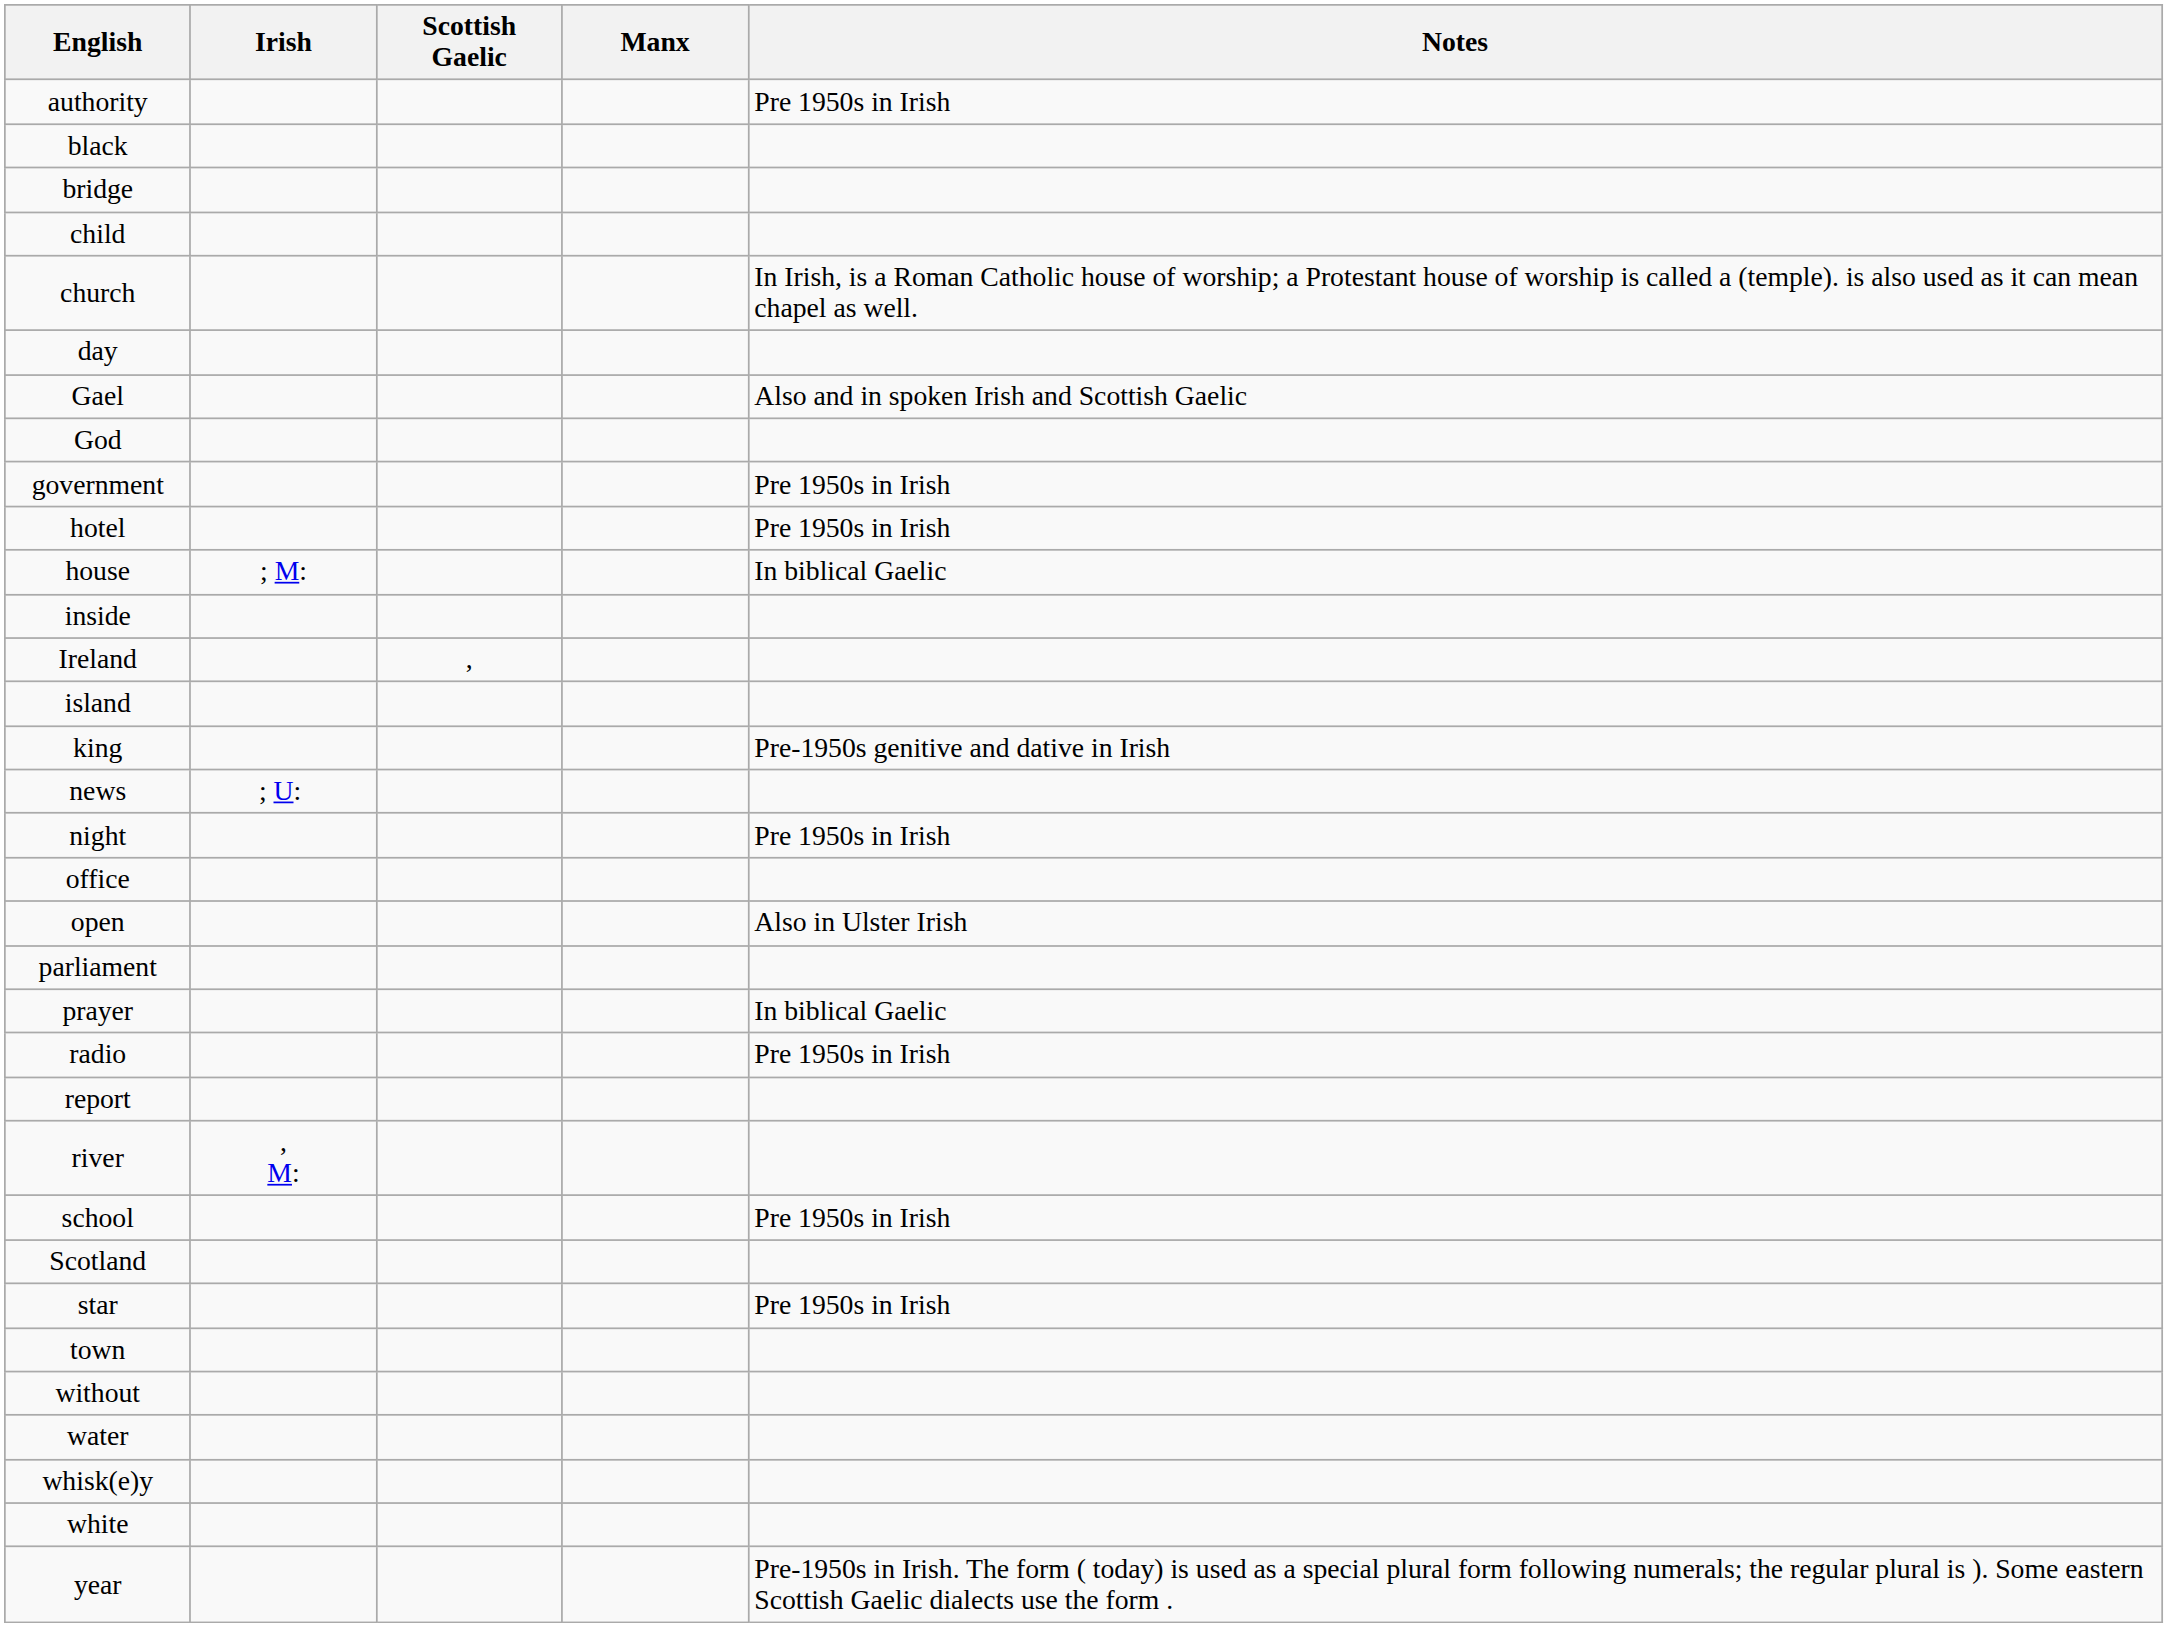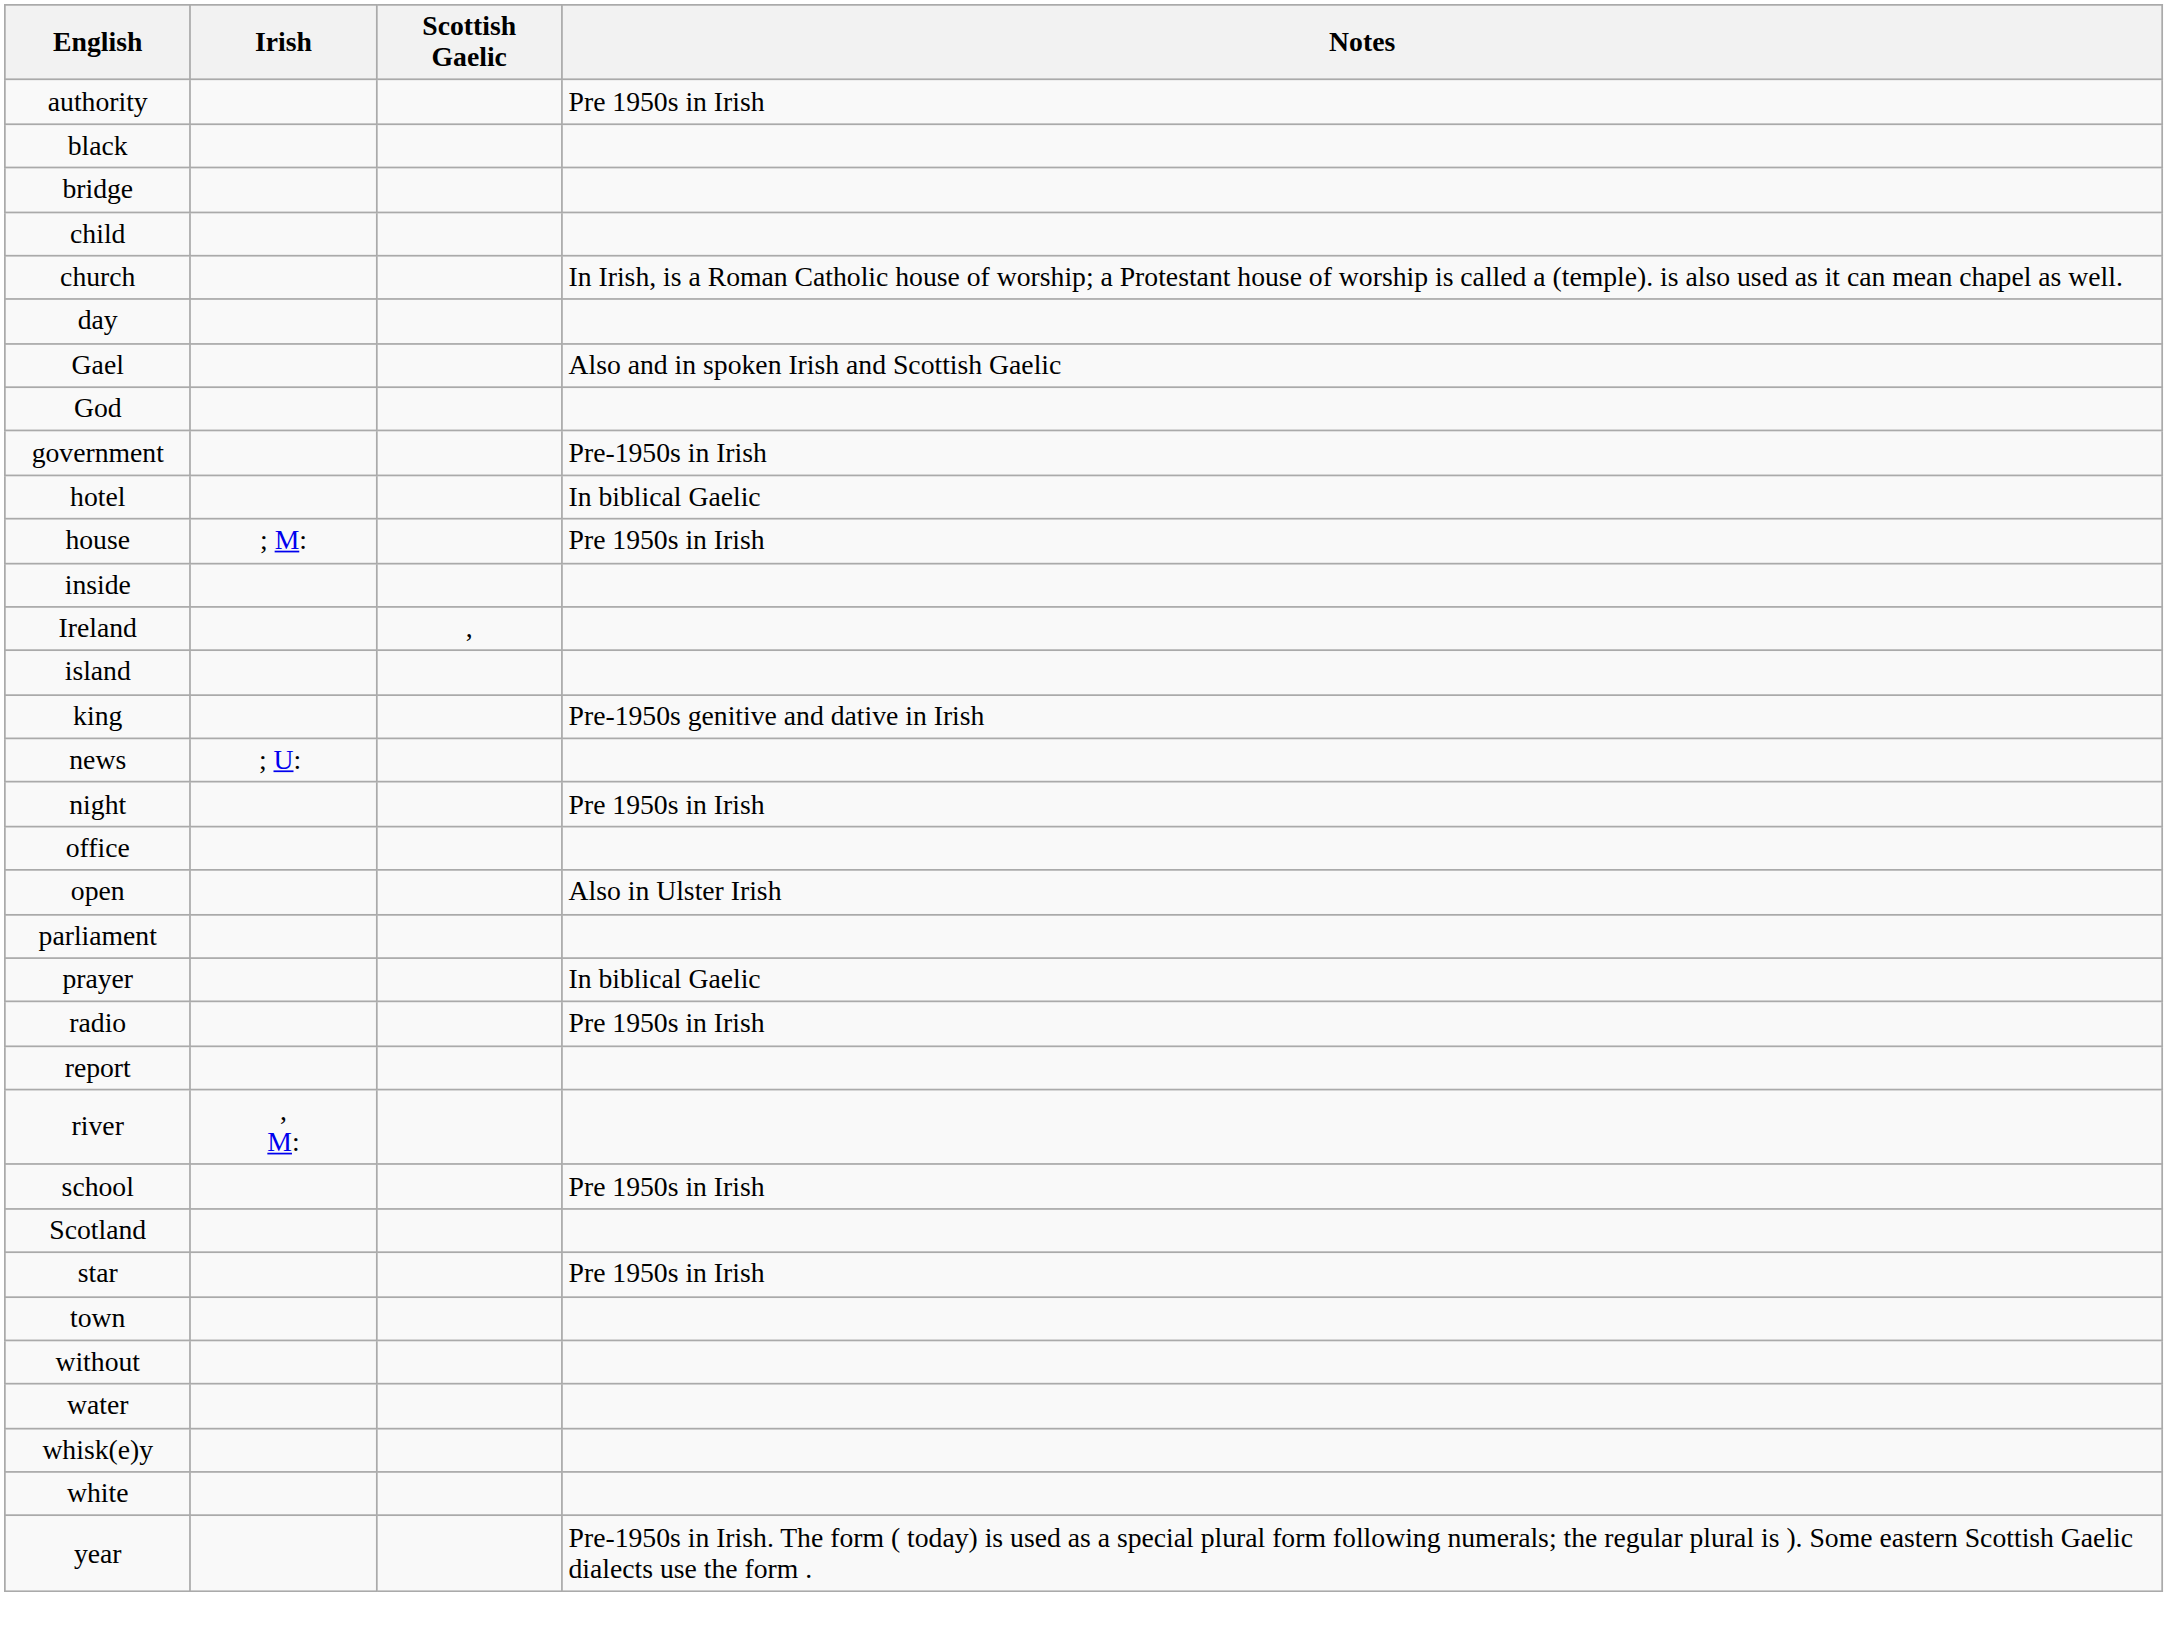 <table class="wikitable mw-collapsible mw-collapsed">
 <tr>
 <th style="width:100px;">English</th>
 <th style="width:100px;">Irish</th>
 <th style="width:100px;">Scottish Gaelic</th>
-<th style="width:100px;">Manx</th>
 <th>Notes</th>
 </tr>
 <tr>
 <td style="text-align:center;">authority</td>
-<td style="text-align:center;"></td>
 <td style="text-align:center;"></td>
 <td style="text-align:center;"></td>
 <td>Pre 1950s  in Irish</td>
 </tr>
 <tr>
 <td style="text-align:center;">black</td>
 <td style="text-align:center;"></td>
 <td style="text-align:center;"></td>
-<td style="text-align:center;"></td>
 <td></td>
 </tr>
 <tr>
 <td style="text-align:center;">bridge</td>
-<td style="text-align:center;"></td>
 <td style="text-align:center;"></td>
 <td style="text-align:center;"></td>
 <td></td>
 </tr>
 <tr>
 <td style="text-align:center;">child</td>
 <td style="text-align:center;"></td>
 <td style="text-align:center;"></td>
-<td style="text-align:center;"></td>
 <td></td>
 </tr>
 <tr>
 <td style="text-align:center;">church</td>
-<td style="text-align:center;"></td>
 <td style="text-align:center;"></td>
 <td style="text-align:center;"></td>
 <td>In Irish,  is a Roman Catholic house of worship; a Protestant house of worship is called a   (temple).  is also used as it can mean chapel as well.</td>
 </tr>
 <tr>
 <td style="text-align:center;">day</td>
 <td style="text-align:center;"></td>
 <td style="text-align:center;"></td>
-<td style="text-align:center;"></td>
 <td></td>
 </tr>
 <tr>
 <td style="text-align:center;">Gael</td>
-<td style="text-align:center;"></td>
 <td style="text-align:center;"></td>
 <td style="text-align:center;"></td>
 <td>Also  and  in spoken Irish and Scottish Gaelic</td>
 </tr>
 <tr>
 <td style="text-align:center;">God</td>
 <td style="text-align:center;"></td>
 <td style="text-align:center;"></td>
-<td style="text-align:center;"></td>
 <td></td>
 </tr>
 <tr>
 <td style="text-align:center;">government</td>
 <td style="text-align:center;"></td>
 <td style="text-align:center;"></td>
-<td style="text-align:center;"></td>
-<td>Pre 1950s  in Irish</td>
+<td>Pre-1950s  in Irish</td>
 </tr>
 <tr>
 <td style="text-align:center;">hotel</td>
 <td style="text-align:center;"></td>
 <td style="text-align:center;"></td>
-<td style="text-align:center;"></td>
-<td>Pre 1950s  in Irish</td>
+<td>In biblical Gaelic </td>
 </tr>
 <tr>
 <td style="text-align:center;">house</td>
 <td style="text-align:center;">; <a href='#'>M</a>: </td>
 <td style="text-align:center;"></td>
-<td style="text-align:center;"></td>
-<td>In biblical Gaelic </td>
+<td>Pre 1950s  in Irish</td>
 </tr>
 <tr>
 <td style="text-align:center;">inside</td>
-<td style="text-align:center;"></td>
 <td style="text-align:center;"></td>
 <td style="text-align:center;"></td>
 <td></td>
 </tr>
 <tr>
 <td style="text-align:center;">Ireland</td>
 <td style="text-align:center;"></td>
 <td style="text-align:center;">, </td>
-<td style="text-align:center;"></td>
 <td></td>
 </tr>
 <tr>
 <td style="text-align:center;">island</td>
-<td style="text-align:center;"></td>
 <td style="text-align:center;"></td>
 <td style="text-align:center;"></td>
 <td></td>
 </tr>
 <tr>
 <td style="text-align:center;">king</td>
 <td style="text-align:center;"></td>
 <td style="text-align:center;"></td>
-<td style="text-align:center;"></td>
 <td>Pre-1950s genitive  and dative  in Irish</td>
 </tr>
 <tr>
 <td style="text-align:center;">news</td>
 <td style="text-align:center;">; <a href='#'>U</a>: </td>
 <td style="text-align:center;"></td>
-<td style="text-align:center;"></td>
 <td></td>
 </tr>
 <tr>
 <td style="text-align:center;">night</td>
-<td style="text-align:center;"></td>
 <td style="text-align:center;"></td>
 <td style="text-align:center;"></td>
 <td>Pre 1950s  in Irish</td>
 </tr>
 <tr>
 <td style="text-align:center;">office</td>
 <td style="text-align:center;"></td>
 <td style="text-align:center;"></td>
-<td style="text-align:center;"></td>
 <td></td>
 </tr>
 <tr>
 <td style="text-align:center;">open</td>
-<td style="text-align:center;"></td>
 <td style="text-align:center;"></td>
 <td style="text-align:center;"></td>
 <td>Also  in Ulster Irish</td>
 </tr>
 <tr>
 <td style="text-align:center;">parliament</td>
 <td style="text-align:center;"></td>
 <td style="text-align:center;"></td>
-<td style="text-align:center;"></td>
 <td></td>
 </tr>
 <tr>
 <td style="text-align:center;">prayer</td>
-<td style="text-align:center;"></td>
 <td style="text-align:center;"></td>
 <td style="text-align:center;"></td>
 <td>In biblical Gaelic </td>
 </tr>
 <tr>
 <td style="text-align:center;">radio</td>
 <td style="text-align:center;"></td>
 <td style="text-align:center;"></td>
-<td style="text-align:center;"></td>
 <td>Pre 1950s  in Irish</td>
 </tr>
 <tr>
 <td style="text-align:center;">report</td>
-<td style="text-align:center;"></td>
 <td style="text-align:center;"></td>
 <td style="text-align:center;"></td>
 <td></td>
 </tr>
 <tr>
 <td style="text-align:center;">river</td>
 <td style="text-align:center;">,<br><a href='#'>M</a>: </td>
 <td style="text-align:center;"></td>
-<td style="text-align:center;"></td>
 <td></td>
 </tr>
 <tr>
 <td style="text-align:center;">school</td>
-<td style="text-align:center;"></td>
 <td style="text-align:center;"></td>
 <td style="text-align:center;"></td>
 <td>Pre 1950s  in Irish</td>
 </tr>
 <tr>
 <td style="text-align:center;">Scotland</td>
 <td style="text-align:center;"></td>
 <td style="text-align:center;"></td>
-<td style="text-align:center;"></td>
 <td></td>
 </tr>
 <tr>
 <td style="text-align:center;">star</td>
-<td style="text-align:center;"></td>
 <td style="text-align:center;"></td>
 <td style="text-align:center;"></td>
 <td>Pre 1950s  in Irish</td>
 </tr>
 <tr>
 <td style="text-align:center;">town</td>
 <td style="text-align:center;"></td>
 <td style="text-align:center;"></td>
-<td style="text-align:center;"></td>
 <td></td>
 </tr>
 <tr>
 <td style="text-align:center;">without</td>
-<td style="text-align:center;"></td>
 <td style="text-align:center;"></td>
 <td style="text-align:center;"></td>
 <td></td>
 </tr>
 <tr>
 <td style="text-align:center;">water</td>
 <td style="text-align:center;"></td>
 <td style="text-align:center;"></td>
-<td style="text-align:center;"></td>
 <td></td>
 </tr>
 <tr>
 <td style="text-align:center;">whisk(e)y</td>
-<td style="text-align:center;"></td>
 <td style="text-align:center;"></td>
 <td style="text-align:center;"></td>
 <td></td>
 </tr>
 <tr>
 <td style="text-align:center;">white</td>
 <td style="text-align:center;"></td>
 <td style="text-align:center;"></td>
-<td style="text-align:center;"></td>
 <td></td>
 </tr>
 <tr>
 <td style="text-align:center;">year</td>
 <td style="text-align:center;"></td>
 <td style="text-align:center;"></td>
-<td style="text-align:center;"></td>
 <td>Pre-1950s  in Irish. The form  ( today) is used as a special plural form following numerals; the regular plural is ). Some eastern Scottish Gaelic dialects use the form .</td>
 </tr>
 </table>
